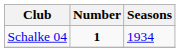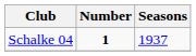 <table class="wikitable sortable">
 <tr>
 <th>Club</th>
 <th>Number</th>
 <th>Seasons</th>
 </tr>
 <tr>
 <td><a href='#'>Schalke 04</a></td>
 <td style="text-align:center"><strong>1</strong></td>
-<td><a href='#'>1934</a></td>
+<td><a href='#'>1937</a></td>
 </tr>
 <tr>
 </tr>
 </table>
